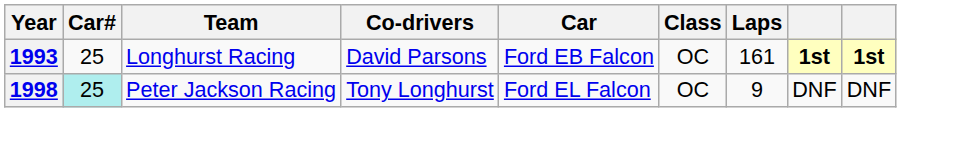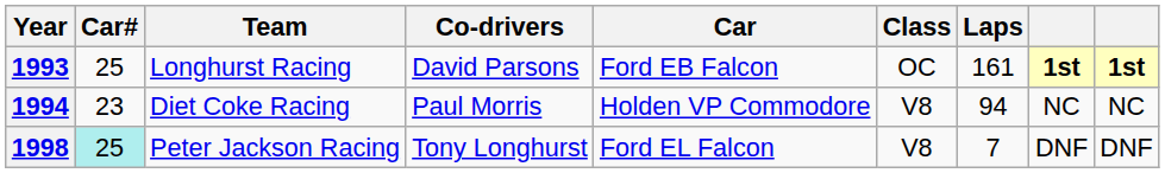 <table class="wikitable" style="text-align:center; font-size:90%">
 <tr>
 <th>Year</th>
 <th>Car#</th>
 <th>Team</th>
 <th>Co-drivers</th>
 <th>Car</th>
 <th>Class</th>
 <th>Laps</th>
 <th></th>
 <th></th>
 </tr>
 <tr>
 <th><a href='#'>1993</a></th>
 <td>25</td>
 <td align="left"nowrap> <a href='#'>Longhurst Racing</a></td>
 <td align="left"nowrap> <a href='#'>David Parsons</a></td>
 <td align="left"nowrap><a href='#'>Ford EB Falcon</a></td>
 <td>OC</td>
 <td>161</td>
 <td style="background:#FFFFBF;"><strong>1st</strong></td>
 <td style="background:#FFFFBF;"><strong>1st</strong></td>
 </tr>
 <tr>
+<th><a href='#'>1994</a></th>
+<td>23</td>
+<td align="left"nowrap> <a href='#'>Diet Coke Racing</a></td>
+<td align="left"nowrap> <a href='#'>Paul Morris</a></td>
+<td align="left"nowrap><a href='#'>Holden VP Commodore</a></td>
+<td>V8</td>
+<td>94</td>
+<td>NC</td>
+<td>NC</td>
+</tr>
+<tr>
 <th><a href='#'>1998</a></th>
 <td style="background: paleturquoise;">25</td>
 <td align="left"nowrap> <a href='#'>Peter Jackson Racing</a></td>
 <td align="left"nowrap> <a href='#'>Tony Longhurst</a></td>
 <td align="left"nowrap><a href='#'>Ford EL Falcon</a></td>
-<td>OC</td>
-<td>9</td>
+<td>V8</td>
+<td>7</td>
 <td>DNF</td>
 <td>DNF</td>
 </tr>
 </table>
